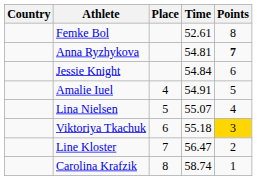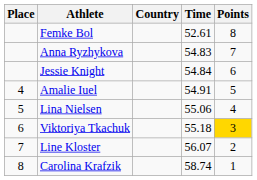 <table class="wikitable">
 <tr>
+<th>Place</th>
+<th>Athlete</th>
 <th>Country</th>
-<th>Athlete</th>
-<th>Place</th>
 <th>Time</th>
 <th>Points</th>
 </tr>
 <tr>
+<td align=center></td>
+<td><a href='#'>Femke Bol</a></td>
 <td></td>
-<td><a href='#'>Femke Bol</a></td>
-<td align=center></td>
 <td>52.61</td>
 <td align=center>8</td>
 </tr>
 <tr>
+<td align=center></td>
+<td><a href='#'>Anna Ryzhykova</a></td>
 <td></td>
-<td><a href='#'>Anna Ryzhykova</a></td>
-<td align=center></td>
-<td>54.81</td>
-<td align=center><strong>7</strong></td>
+<td>54.83</td>
+<td align=center>7</td>
 </tr>
 <tr>
+<td align=center></td>
+<td><a href='#'>Jessie Knight</a></td>
 <td></td>
-<td><a href='#'>Jessie Knight</a></td>
-<td align=center></td>
 <td>54.84</td>
 <td align=center>6</td>
 </tr>
 <tr>
+<td align=center>4</td>
+<td><a href='#'>Amalie Iuel</a></td>
 <td></td>
-<td><a href='#'>Amalie Iuel</a></td>
-<td align=center>4</td>
 <td>54.91</td>
 <td align=center>5</td>
 </tr>
 <tr>
+<td align=center>5</td>
+<td><a href='#'>Lina Nielsen</a></td>
 <td></td>
-<td><a href='#'>Lina Nielsen</a></td>
-<td align=center>5</td>
-<td>55.07</td>
+<td>55.06</td>
 <td align=center>4</td>
 </tr>
 <tr>
+<td align=center>6</td>
+<td><a href='#'>Viktoriya Tkachuk</a></td>
 <td></td>
-<td><a href='#'>Viktoriya Tkachuk</a></td>
-<td align=center>6</td>
 <td>55.18</td>
 <td align=center style="background: gold;">3</td>
 </tr>
 <tr>
+<td align=center>7</td>
+<td><a href='#'>Line Kloster</a></td>
 <td></td>
-<td><a href='#'>Line Kloster</a></td>
-<td align=center>7</td>
-<td>56.47</td>
+<td>56.07</td>
 <td align=center>2</td>
 </tr>
 <tr>
+<td align=center>8</td>
+<td><a href='#'>Carolina Krafzik</a></td>
 <td></td>
-<td><a href='#'>Carolina Krafzik</a></td>
-<td align=center>8</td>
 <td>58.74</td>
 <td align=center>1</td>
 </tr>
 </table>
